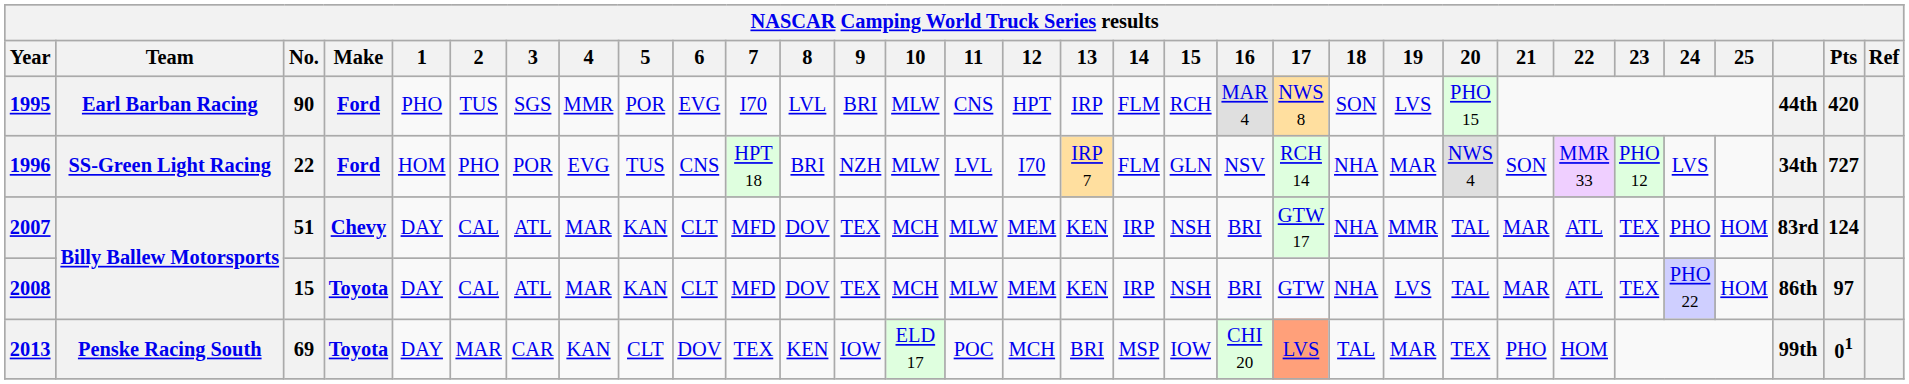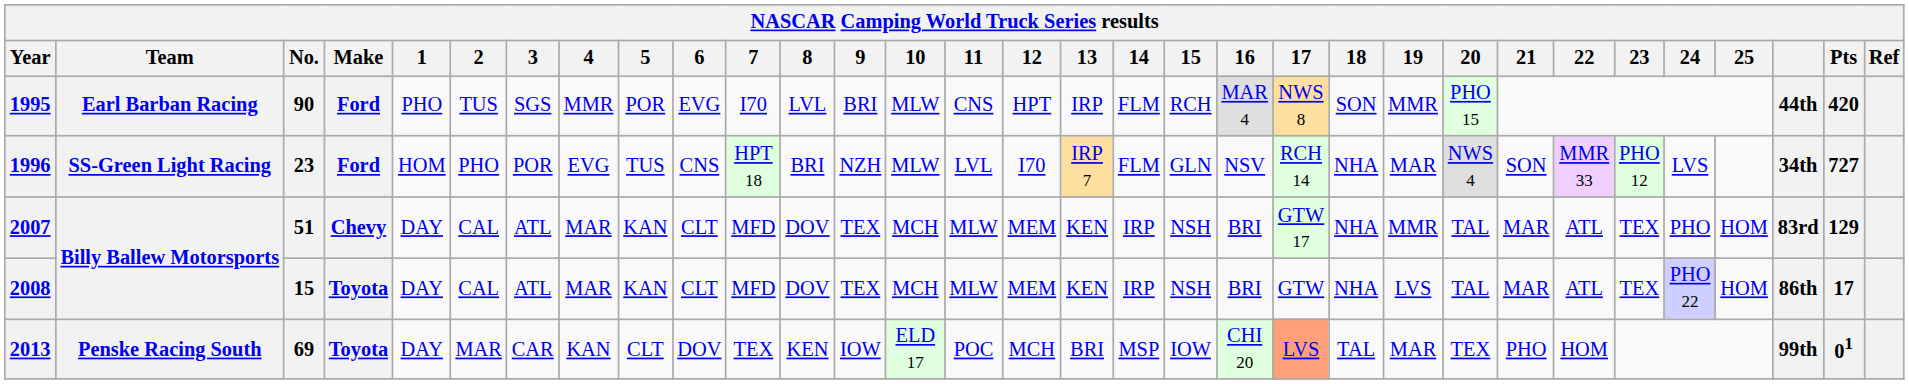 <table class="wikitable" style="text-align:center; font-size:75%">
 <tr>
 <th colspan=45><a href='#'>NASCAR</a> <a href='#'>Camping World Truck Series</a> results</th>
 </tr>
 <tr>
 <th>Year</th>
 <th>Team</th>
 <th>No.</th>
 <th>Make</th>
 <th>1</th>
 <th>2</th>
 <th>3</th>
 <th>4</th>
 <th>5</th>
 <th>6</th>
 <th>7</th>
 <th>8</th>
 <th>9</th>
 <th>10</th>
 <th>11</th>
 <th>12</th>
 <th>13</th>
 <th>14</th>
 <th>15</th>
 <th>16</th>
 <th>17</th>
 <th>18</th>
 <th>19</th>
 <th>20</th>
 <th>21</th>
 <th>22</th>
 <th>23</th>
 <th>24</th>
 <th>25</th>
 <th></th>
 <th>Pts</th>
 <th>Ref</th>
 </tr>
 <tr>
 <th><a href='#'>1995</a></th>
 <th><a href='#'>Earl Barban Racing</a></th>
 <th>90</th>
 <th><a href='#'>Ford</a></th>
 <td><a href='#'>PHO</a></td>
 <td><a href='#'>TUS</a></td>
 <td><a href='#'>SGS</a></td>
 <td><a href='#'>MMR</a></td>
 <td><a href='#'>POR</a></td>
 <td><a href='#'>EVG</a></td>
 <td><a href='#'>I70</a></td>
 <td><a href='#'>LVL</a></td>
 <td><a href='#'>BRI</a></td>
 <td><a href='#'>MLW</a></td>
 <td><a href='#'>CNS</a></td>
 <td><a href='#'>HPT</a></td>
 <td><a href='#'>IRP</a></td>
 <td><a href='#'>FLM</a></td>
 <td><a href='#'>RCH</a></td>
 <td style="background:#DFDFDF;"><a href='#'>MAR</a><br><small>4</small></td>
 <td style="background:#FFDF9F;"><a href='#'>NWS</a><br><small>8</small></td>
 <td><a href='#'>SON</a></td>
-<td><a href='#'>LVS</a></td>
+<td><a href='#'>MMR</a></td>
 <td style="background:#DFFFDF;"><a href='#'>PHO</a><br><small>15</small></td>
 <td colspan=5></td>
 <th>44th</th>
 <th>420</th>
 <th></th>
 </tr>
 <tr>
 <th><a href='#'>1996</a></th>
 <th><a href='#'>SS-Green Light Racing</a></th>
-<th>22</th>
+<th>23</th>
 <th><a href='#'>Ford</a></th>
 <td><a href='#'>HOM</a></td>
 <td><a href='#'>PHO</a></td>
 <td><a href='#'>POR</a></td>
 <td><a href='#'>EVG</a></td>
 <td><a href='#'>TUS</a></td>
 <td><a href='#'>CNS</a></td>
 <td style="background:#DFFFDF;"><a href='#'>HPT</a><br><small>18</small></td>
 <td><a href='#'>BRI</a></td>
 <td><a href='#'>NZH</a></td>
 <td><a href='#'>MLW</a></td>
 <td><a href='#'>LVL</a></td>
 <td><a href='#'>I70</a></td>
 <td style="background:#FFDF9F;"><a href='#'>IRP</a><br><small>7</small></td>
 <td><a href='#'>FLM</a></td>
 <td><a href='#'>GLN</a></td>
 <td><a href='#'>NSV</a></td>
 <td style="background:#DFFFDF;"><a href='#'>RCH</a><br><small>14</small></td>
 <td><a href='#'>NHA</a></td>
 <td><a href='#'>MAR</a></td>
 <td style="background:#DFDFDF;"><a href='#'>NWS</a><br><small>4</small></td>
 <td><a href='#'>SON</a></td>
 <td style="background:#EFCFFF;"><a href='#'>MMR</a><br><small>33</small></td>
 <td style="background:#DFFFDF;"><a href='#'>PHO</a><br><small>12</small></td>
 <td><a href='#'>LVS</a></td>
 <td></td>
 <th>34th</th>
 <th>727</th>
 <th></th>
 </tr>
 <tr>
 <th><a href='#'>2007</a></th>
 <th rowspan=2><a href='#'>Billy Ballew Motorsports</a></th>
 <th>51</th>
 <th><a href='#'>Chevy</a></th>
 <td><a href='#'>DAY</a></td>
 <td><a href='#'>CAL</a></td>
 <td><a href='#'>ATL</a></td>
 <td><a href='#'>MAR</a></td>
 <td><a href='#'>KAN</a></td>
 <td><a href='#'>CLT</a></td>
 <td><a href='#'>MFD</a></td>
 <td><a href='#'>DOV</a></td>
 <td><a href='#'>TEX</a></td>
 <td><a href='#'>MCH</a></td>
 <td><a href='#'>MLW</a></td>
 <td><a href='#'>MEM</a></td>
 <td><a href='#'>KEN</a></td>
 <td><a href='#'>IRP</a></td>
 <td><a href='#'>NSH</a></td>
 <td><a href='#'>BRI</a></td>
 <td style="background:#DFFFDF;"><a href='#'>GTW</a><br><small>17</small></td>
 <td><a href='#'>NHA</a></td>
 <td><a href='#'>MMR</a></td>
 <td><a href='#'>TAL</a></td>
 <td><a href='#'>MAR</a></td>
 <td><a href='#'>ATL</a></td>
 <td><a href='#'>TEX</a></td>
 <td><a href='#'>PHO</a></td>
 <td><a href='#'>HOM</a></td>
 <th>83rd</th>
-<th>124</th>
+<th>129</th>
 <th></th>
 </tr>
 <tr>
 <th><a href='#'>2008</a></th>
 <th>15</th>
 <th><a href='#'>Toyota</a></th>
 <td><a href='#'>DAY</a></td>
 <td><a href='#'>CAL</a></td>
 <td><a href='#'>ATL</a></td>
 <td><a href='#'>MAR</a></td>
 <td><a href='#'>KAN</a></td>
 <td><a href='#'>CLT</a></td>
 <td><a href='#'>MFD</a></td>
 <td><a href='#'>DOV</a></td>
 <td><a href='#'>TEX</a></td>
 <td><a href='#'>MCH</a></td>
 <td><a href='#'>MLW</a></td>
 <td><a href='#'>MEM</a></td>
 <td><a href='#'>KEN</a></td>
 <td><a href='#'>IRP</a></td>
 <td><a href='#'>NSH</a></td>
 <td><a href='#'>BRI</a></td>
 <td><a href='#'>GTW</a></td>
 <td><a href='#'>NHA</a></td>
 <td><a href='#'>LVS</a></td>
 <td><a href='#'>TAL</a></td>
 <td><a href='#'>MAR</a></td>
 <td><a href='#'>ATL</a></td>
 <td><a href='#'>TEX</a></td>
 <td style="background:#CFCFFF;"><a href='#'>PHO</a><br><small>22</small></td>
 <td><a href='#'>HOM</a></td>
 <th>86th</th>
-<th>97</th>
+<th>17</th>
 <th></th>
 </tr>
 <tr>
 <th><a href='#'>2013</a></th>
 <th><a href='#'>Penske Racing South</a></th>
 <th>69</th>
 <th><a href='#'>Toyota</a></th>
 <td><a href='#'>DAY</a></td>
 <td><a href='#'>MAR</a></td>
 <td><a href='#'>CAR</a></td>
 <td><a href='#'>KAN</a></td>
 <td><a href='#'>CLT</a></td>
 <td><a href='#'>DOV</a></td>
 <td><a href='#'>TEX</a></td>
 <td><a href='#'>KEN</a></td>
 <td><a href='#'>IOW</a></td>
 <td style="background:#DFFFDF;"><a href='#'>ELD</a><br><small>17</small></td>
 <td><a href='#'>POC</a></td>
 <td><a href='#'>MCH</a></td>
 <td><a href='#'>BRI</a></td>
 <td><a href='#'>MSP</a></td>
 <td><a href='#'>IOW</a></td>
 <td style="background:#DFFFDF;"><a href='#'>CHI</a><br><small>20</small></td>
 <td style="background: lightsalmon;"><a href='#'>LVS</a></td>
 <td><a href='#'>TAL</a></td>
 <td><a href='#'>MAR</a></td>
 <td><a href='#'>TEX</a></td>
 <td><a href='#'>PHO</a></td>
 <td><a href='#'>HOM</a></td>
 <td colspan=3></td>
 <th>99th</th>
 <th>0<sup>1</sup></th>
 <th></th>
 </tr>
 </table>
